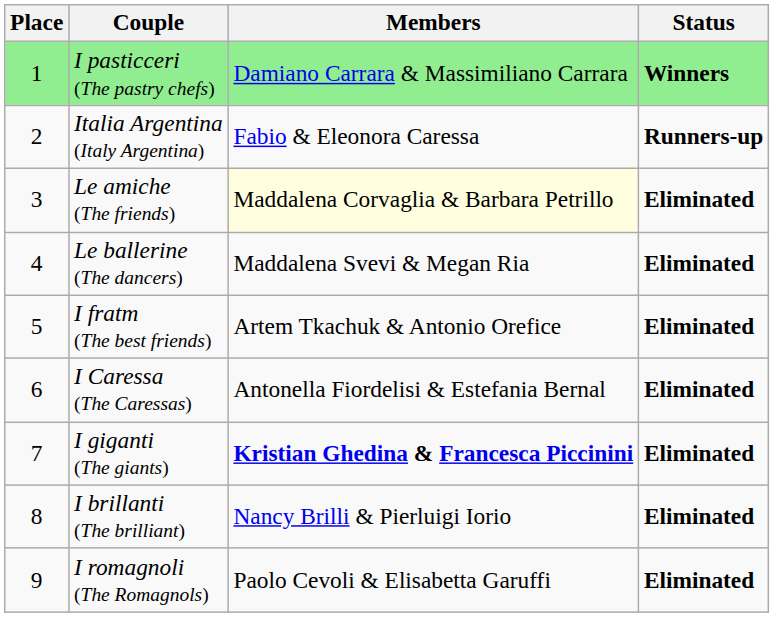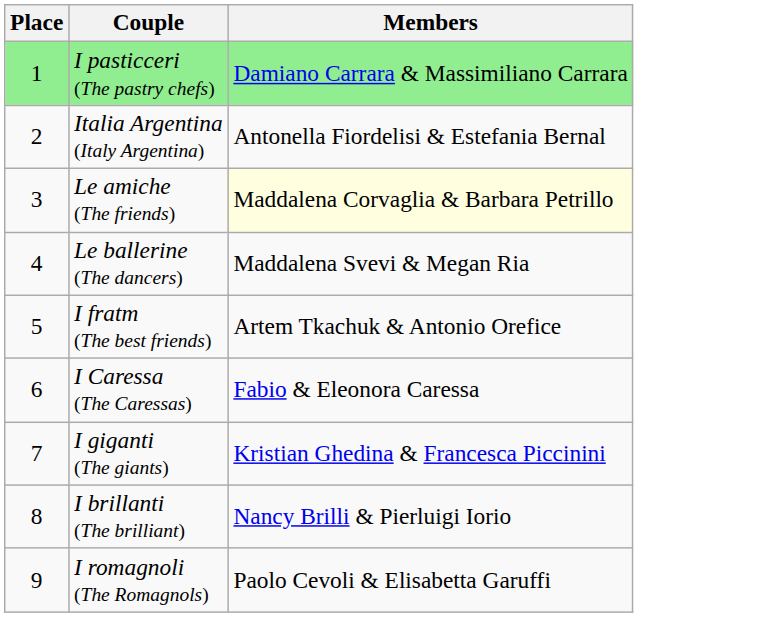 <table class="wikitable">
 <tr>
 <th>Place</th>
 <th>Couple</th>
 <th>Members</th>
-<th>Status</th>
 </tr>
 <tr style="background:#90EE90;">
 <td align="center">1</td>
 <td><em>I pasticceri</em><br><small>(<em>The pastry chefs</em>)</small></td>
 <td><a href='#'>Damiano Carrara</a> & Massimiliano Carrara</td>
-<td><strong>Winners</strong></td>
 </tr>
 <tr>
 <td align="center">2</td>
 <td><em>Italia Argentina</em><br><small>(<em>Italy Argentina</em>)</small></td>
-<td><a href='#'>Fabio</a> & Eleonora Caressa</td>
-<td><strong>Runners-up</strong></td>
+<td>Antonella Fiordelisi & Estefania Bernal</td>
 </tr>
 <tr>
 <td align="center">3</td>
 <td><em>Le amiche</em><br><small>(<em>The friends</em>)</small></td>
 <td style="background: lightyellow;">Maddalena Corvaglia & Barbara Petrillo</td>
-<td><strong>Eliminated</strong></td>
 </tr>
 <tr>
 <td align="center">4</td>
 <td><em>Le ballerine</em><br><small>(<em>The dancers</em>)</small></td>
 <td>Maddalena Svevi & Megan Ria</td>
-<td><strong>Eliminated</strong></td>
 </tr>
 <tr>
 <td align="center">5</td>
 <td><em>I fratm</em><br><small>(<em>The best friends</em>)</small></td>
 <td>Artem Tkachuk & Antonio Orefice</td>
-<td><strong>Eliminated</strong></td>
 </tr>
 <tr>
 <td align="center">6</td>
 <td><em>I Caressa</em><br><small>(<em>The Caressas</em>)</small></td>
-<td>Antonella Fiordelisi & Estefania Bernal</td>
-<td><strong>Eliminated</strong></td>
+<td><a href='#'>Fabio</a> & Eleonora Caressa</td>
 </tr>
 <tr>
 <td align="center">7</td>
 <td><em>I giganti</em><br><small>(<em>The giants</em>)</small></td>
-<td><strong><a href='#'>Kristian Ghedina</a> & <a href='#'>Francesca Piccinini</a></strong></td>
-<td><strong>Eliminated</strong></td>
+<td><a href='#'>Kristian Ghedina</a> & <a href='#'>Francesca Piccinini</a></td>
 </tr>
 <tr>
 <td align="center">8</td>
 <td><em>I brillanti</em><br><small>(<em>The brilliant</em>)</small></td>
 <td><a href='#'>Nancy Brilli</a> & Pierluigi Iorio</td>
-<td><strong>Eliminated</strong></td>
 </tr>
 <tr>
 <td align="center">9</td>
 <td><em>I romagnoli</em><br><small>(<em>The Romagnols</em>)</small></td>
 <td>Paolo Cevoli & Elisabetta Garuffi</td>
-<td><strong>Eliminated</strong></td>
 </tr>
 </table>
